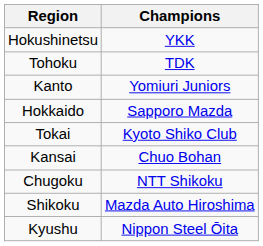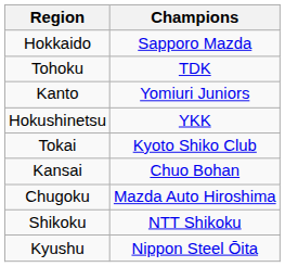 <table class="wikitable" style="text-align:center;">
 <tr>
 <th>Region</th>
 <th>Champions</th>
 </tr>
 <tr>
-<td>Hokushinetsu</td>
-<td><a href='#'>YKK</a></td>
+<td>Hokkaido</td>
+<td><a href='#'>Sapporo Mazda</a></td>
 </tr>
 <tr>
 <td>Tohoku</td>
 <td><a href='#'>TDK</a></td>
 </tr>
 <tr>
 <td>Kanto</td>
 <td><a href='#'>Yomiuri Juniors</a></td>
 </tr>
 <tr>
-<td>Hokkaido</td>
-<td><a href='#'>Sapporo Mazda</a></td>
+<td>Hokushinetsu</td>
+<td><a href='#'>YKK</a></td>
 </tr>
 <tr>
 <td>Tokai</td>
 <td><a href='#'>Kyoto Shiko Club</a></td>
 </tr>
 <tr>
 <td>Kansai</td>
 <td><a href='#'>Chuo Bohan</a></td>
 </tr>
 <tr>
 <td>Chugoku</td>
-<td><a href='#'>NTT Shikoku</a></td>
+<td><a href='#'>Mazda Auto Hiroshima</a></td>
 </tr>
 <tr>
 <td>Shikoku</td>
-<td><a href='#'>Mazda Auto Hiroshima</a></td>
+<td><a href='#'>NTT Shikoku</a></td>
 </tr>
 <tr>
 <td>Kyushu</td>
 <td><a href='#'>Nippon Steel Ōita</a></td>
 </tr>
 </table>
